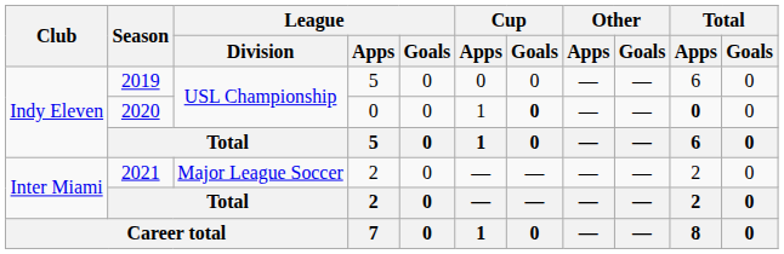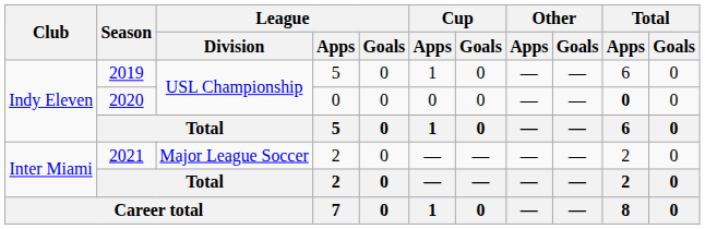 <table class=wikitable style=text-align:center>
 <tr>
 <th rowspan=2>Club</th>
 <th rowspan=2>Season</th>
 <th colspan=3>League</th>
 <th colspan=2>Cup</th>
 <th colspan=2>Other</th>
 <th colspan=2>Total</th>
 </tr>
 <tr>
 <th>Division</th>
 <th>Apps</th>
 <th>Goals</th>
 <th>Apps</th>
 <th>Goals</th>
 <th>Apps</th>
 <th>Goals</th>
 <th>Apps</th>
 <th>Goals</th>
 </tr>
 <tr>
 <td rowspan=3><a href='#'>Indy Eleven</a></td>
 <td><a href='#'>2019</a></td>
 <td rowspan=2><a href='#'>USL Championship</a></td>
 <td>5</td>
 <td>0</td>
-<td>0</td>
+<td>1</td>
 <td>0</td>
 <td>—</td>
 <td>—</td>
 <td>6</td>
 <td>0</td>
 </tr>
 <tr>
 <td><a href='#'>2020</a></td>
 <td>0</td>
 <td>0</td>
-<td>1</td>
-<td><strong>0</strong></td>
+<td>0</td>
+<td>0</td>
 <td>—</td>
 <td>—</td>
 <td><strong>0</strong></td>
 <td>0</td>
 </tr>
 <tr>
 <th colspan="2">Total</th>
 <th>5</th>
 <th>0</th>
 <th>1</th>
 <th>0</th>
 <th>—</th>
 <th>—</th>
 <th>6</th>
 <th>0</th>
 </tr>
 <tr>
 <td rowspan=2><a href='#'>Inter Miami</a></td>
 <td><a href='#'>2021</a></td>
 <td><a href='#'>Major League Soccer</a></td>
 <td>2</td>
 <td>0</td>
 <td>—</td>
 <td>—</td>
 <td>—</td>
 <td>—</td>
 <td>2</td>
 <td>0</td>
 </tr>
 <tr>
 <th colspan="2">Total</th>
 <th>2</th>
 <th>0</th>
 <th>—</th>
 <th>—</th>
 <th>—</th>
 <th>—</th>
 <th>2</th>
 <th>0</th>
 </tr>
 <tr>
 <th colspan=3>Career total</th>
 <th>7</th>
 <th>0</th>
 <th>1</th>
 <th>0</th>
 <th>—</th>
 <th>—</th>
 <th>8</th>
 <th>0</th>
 </tr>
 </table>
